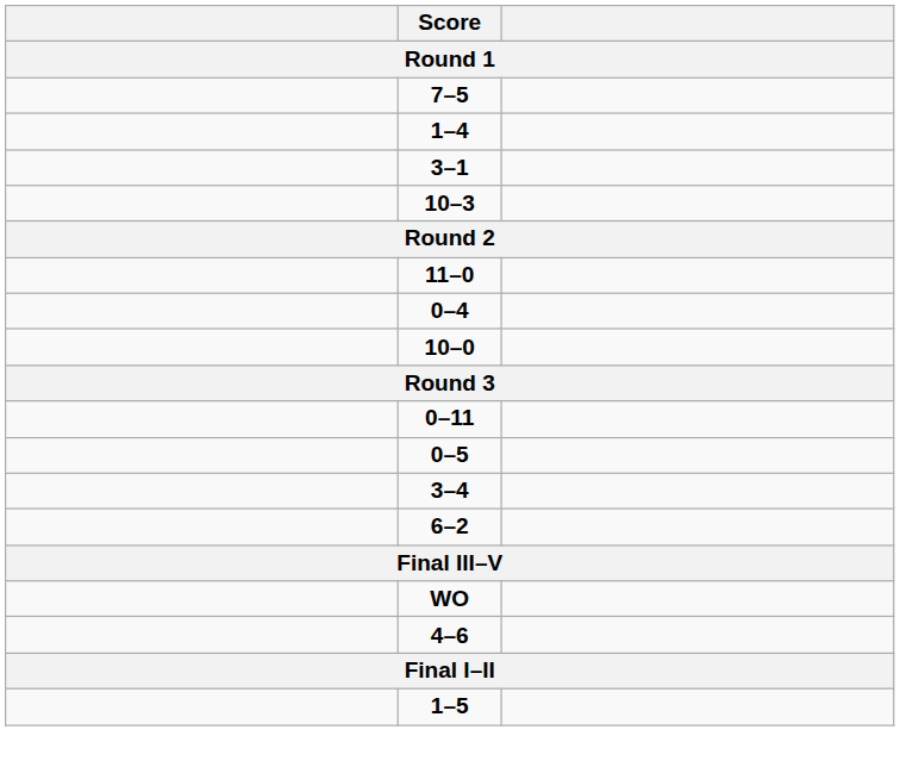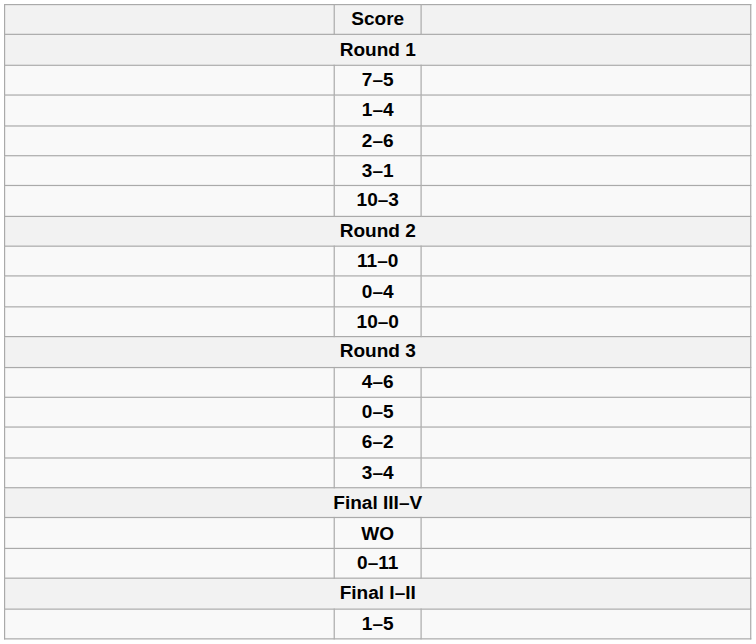 <table class="wikitable" style="text-align: left;">
 <tr>
 <th align="right" width="270"></th>
 <th width="65">Score</th>
 <th align="left" width="270"></th>
 </tr>
 <tr>
 <th colspan="3">Round 1</th>
 </tr>
 <tr>
 <td><strong></strong></td>
 <td align=center><strong>7–5</strong></td>
 <td></td>
 </tr>
 <tr>
 <td></td>
 <td align=center><strong>1–4</strong></td>
+<td><strong></strong></td>
+</tr>
+<tr>
+<td></td>
+<td align=center><strong>2–6</strong></td>
 <td><strong></strong></td>
 </tr>
 <tr>
 <td><strong></strong></td>
 <td align=center><strong>3–1</strong></td>
 <td></td>
 </tr>
 <tr>
 <td><strong></strong></td>
 <td align=center><strong>10–3</strong></td>
 <td></td>
 </tr>
 <tr>
 <th colspan="3">Round 2</th>
 </tr>
 <tr>
 <td><strong></strong></td>
 <td align=center><strong>11–0</strong></td>
 <td></td>
 </tr>
 <tr>
 <td></td>
 <td align=center><strong>0–4</strong></td>
 <td><strong></strong></td>
 </tr>
 <tr>
 <td><strong></strong></td>
 <td align=center><strong>10–0</strong></td>
 <td></td>
 </tr>
 <tr>
 <th colspan="3">Round 3</th>
 </tr>
 <tr>
 <td></td>
-<td align=center><strong>0–11</strong></td>
+<td align=center><strong>4–6</strong></td>
 <td><strong></strong></td>
 </tr>
 <tr>
 <td></td>
 <td align=center><strong>0–5</strong></td>
 <td><strong></strong></td>
 </tr>
 <tr>
+<td><strong></strong></td>
+<td align=center><strong>6–2</strong></td>
+<td></td>
+</tr>
+<tr>
 <td></td>
 <td align=center><strong>3–4</strong></td>
 <td><strong></strong></td>
-</tr>
-<tr>
-<td><strong></strong></td>
-<td align=center><strong>6–2</strong></td>
-<td></td>
 </tr>
 <tr>
 <th colspan="3">Final III–V</th>
 </tr>
 <tr>
 <td></td>
 <td align=center><strong>WO</strong></td>
 <td><strong></strong></td>
 </tr>
 <tr>
 <td></td>
-<td align=center><strong>4–6</strong></td>
+<td align=center><strong>0–11</strong></td>
 <td><strong></strong></td>
 </tr>
 <tr>
 <th colspan="3">Final I–II</th>
 </tr>
 <tr>
 <td></td>
 <td align=center><strong>1–5</strong></td>
 <td><strong></strong></td>
 </tr>
 </table>
